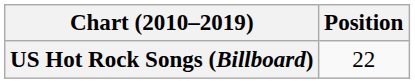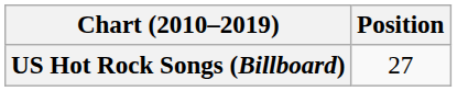 <table class="wikitable plainrowheaders" style="text-align:center">
 <tr>
 <th scope="col">Chart (2010–2019)</th>
 <th scope="col">Position</th>
 </tr>
 <tr>
 <th scope="row">US Hot Rock Songs (<em>Billboard</em>)</th>
-<td>22</td>
+<td>27</td>
 </tr>
 </table>
